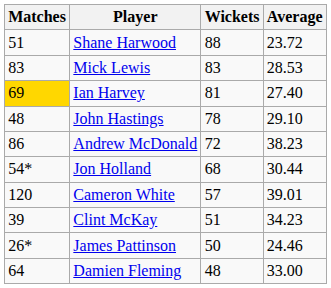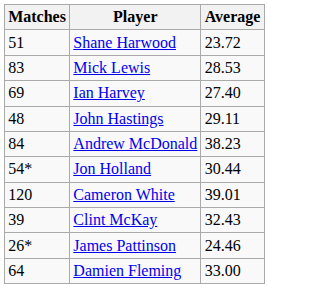 <table class="wikitable">
 <tr>
 <th>Matches</th>
 <th>Player</th>
-<th>Wickets</th>
 <th>Average</th>
 </tr>
 <tr>
 <td>51</td>
 <td><a href='#'>Shane Harwood</a></td>
-<td>88</td>
 <td>23.72</td>
 </tr>
 <tr>
 <td>83</td>
 <td><a href='#'>Mick Lewis</a></td>
-<td>83</td>
 <td>28.53</td>
 </tr>
 <tr>
-<td style="background: gold;">69</td>
+<td>69</td>
 <td><a href='#'>Ian Harvey</a></td>
-<td>81</td>
 <td>27.40</td>
 </tr>
 <tr>
 <td>48</td>
 <td><a href='#'>John Hastings</a></td>
-<td>78</td>
-<td>29.10</td>
+<td>29.11</td>
 </tr>
 <tr>
-<td>86</td>
+<td>84</td>
 <td><a href='#'>Andrew McDonald</a></td>
-<td>72</td>
 <td>38.23</td>
 </tr>
 <tr>
 <td>54*</td>
 <td><a href='#'>Jon Holland</a></td>
-<td>68</td>
 <td>30.44</td>
 </tr>
 <tr>
 <td>120</td>
 <td><a href='#'>Cameron White</a></td>
-<td>57</td>
 <td>39.01</td>
 </tr>
 <tr>
 <td>39</td>
 <td><a href='#'>Clint McKay</a></td>
-<td>51</td>
-<td>34.23</td>
+<td>32.43</td>
 </tr>
 <tr>
 <td>26*</td>
 <td><a href='#'>James Pattinson</a></td>
-<td>50</td>
 <td>24.46</td>
 </tr>
 <tr>
 <td>64</td>
 <td><a href='#'>Damien Fleming</a></td>
-<td>48</td>
 <td>33.00</td>
 </tr>
 </table>
